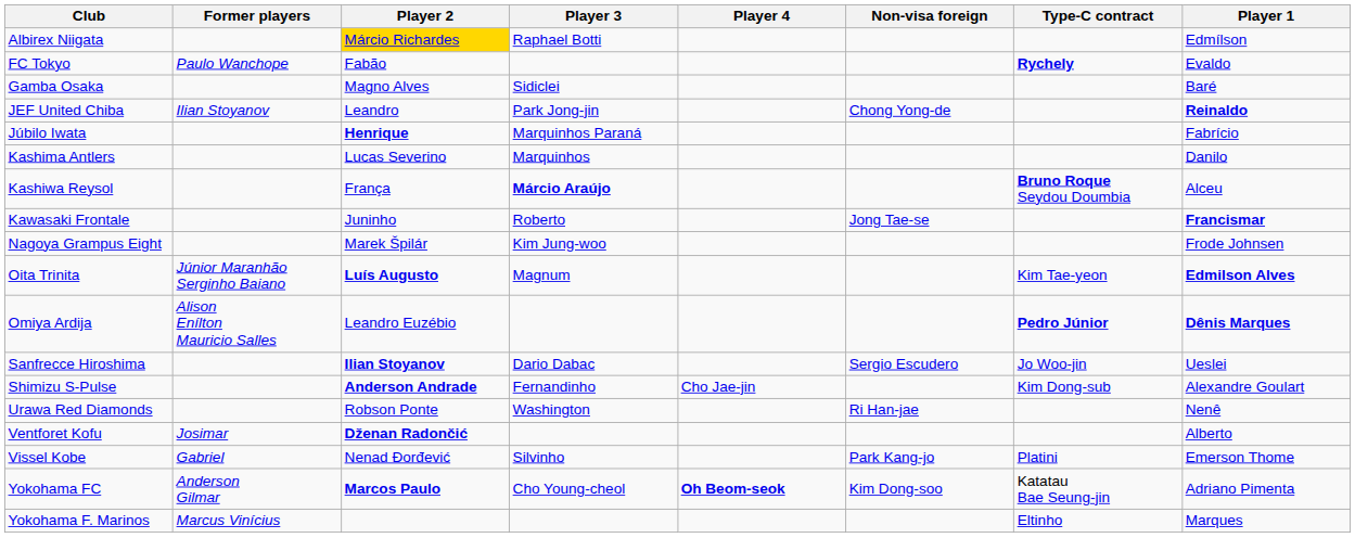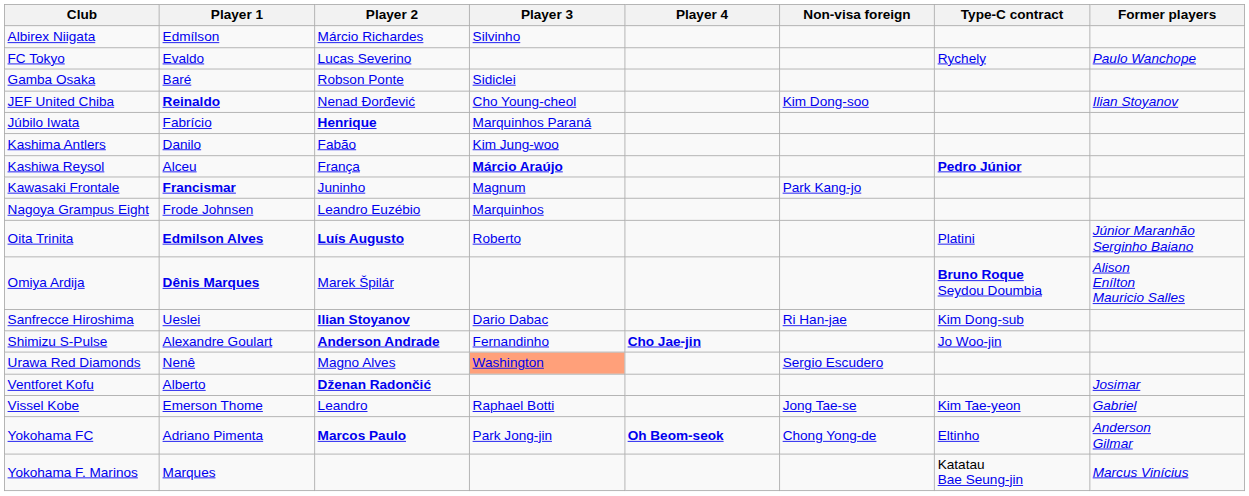 <table class="wikitable">
 <tr>
 <th width="175">Club</th>
-<th width="175">Former players</th>
+<th width="175">Player 1</th>
 <th width="175">Player 2</th>
 <th width="175">Player 3</th>
 <th width="175">Player 4</th>
 <th width="175">Non-visa foreign</th>
 <th width="175">Type-C contract</th>
-<th width="175">Player 1</th>
+<th width="175">Former players</th>
 </tr>
 <tr>
 <td><a href='#'>Albirex Niigata</a></td>
-<td></td>
-<td style="background: gold;"> <a href='#'>Márcio Richardes</a></td>
-<td> <a href='#'>Raphael Botti</a></td>
+<td> <a href='#'>Edmílson</a></td>
+<td> <a href='#'>Márcio Richardes</a></td>
+<td> <a href='#'>Silvinho</a></td>
 <td></td>
 <td></td>
 <td></td>
-<td> <a href='#'>Edmílson</a></td>
+<td></td>
 </tr>
 <tr>
 <td><a href='#'>FC Tokyo</a></td>
-<td> <em><a href='#'>Paulo Wanchope</a></em></td>
-<td> <a href='#'>Fabão</a></td>
+<td> <a href='#'>Evaldo</a></td>
+<td> <a href='#'>Lucas Severino</a></td>
 <td></td>
 <td></td>
 <td></td>
-<td><strong> <a href='#'>Rychely</a></strong></td>
-<td> <a href='#'>Evaldo</a></td>
+<td> <a href='#'>Rychely</a></td>
+<td> <em><a href='#'>Paulo Wanchope</a></em></td>
 </tr>
 <tr>
 <td><a href='#'>Gamba Osaka</a></td>
-<td></td>
-<td> <a href='#'>Magno Alves</a></td>
+<td> <a href='#'>Baré</a></td>
+<td> <a href='#'>Robson Ponte</a></td>
 <td> <a href='#'>Sidiclei</a></td>
 <td></td>
 <td></td>
 <td></td>
-<td> <a href='#'>Baré</a></td>
+<td></td>
 </tr>
 <tr>
 <td><a href='#'>JEF United Chiba</a></td>
+<td> <strong><a href='#'>Reinaldo</a></strong></td>
+<td> <a href='#'>Nenad Đorđević</a></td>
+<td> <a href='#'>Cho Young-cheol</a></td>
+<td></td>
+<td> <a href='#'>Kim Dong-soo</a></td>
+<td></td>
 <td> <em><a href='#'>Ilian Stoyanov</a></em></td>
-<td> <a href='#'>Leandro</a></td>
-<td> <a href='#'>Park Jong-jin</a></td>
-<td></td>
-<td> <a href='#'>Chong Yong-de</a></td>
-<td></td>
-<td> <strong><a href='#'>Reinaldo</a></strong></td>
 </tr>
 <tr>
 <td><a href='#'>Júbilo Iwata</a></td>
-<td></td>
+<td> <a href='#'>Fabrício</a></td>
 <td> <strong><a href='#'>Henrique</a></strong></td>
 <td> <a href='#'>Marquinhos Paraná</a></td>
 <td></td>
 <td></td>
 <td></td>
-<td> <a href='#'>Fabrício</a></td>
+<td></td>
 </tr>
 <tr>
 <td><a href='#'>Kashima Antlers</a></td>
+<td> <a href='#'>Danilo</a></td>
+<td> <a href='#'>Fabão</a></td>
+<td> <a href='#'>Kim Jung-woo</a></td>
 <td></td>
-<td> <a href='#'>Lucas Severino</a></td>
+<td></td>
+<td></td>
+<td></td>
+</tr>
+<tr>
+<td><a href='#'>Kashiwa Reysol</a></td>
+<td> <a href='#'>Alceu</a></td>
+<td> <a href='#'>França</a></td>
+<td> <strong><a href='#'>Márcio Araújo</a></strong></td>
+<td></td>
+<td></td>
+<td> <strong><a href='#'>Pedro Júnior</a></strong></td>
+<td></td>
+</tr>
+<tr>
+<td><a href='#'>Kawasaki Frontale</a></td>
+<td> <strong><a href='#'>Francismar</a></strong></td>
+<td> <a href='#'>Juninho</a></td>
+<td> <a href='#'>Magnum</a></td>
+<td></td>
+<td> <a href='#'>Park Kang-jo</a></td>
+<td></td>
+<td></td>
+</tr>
+<tr>
+<td><a href='#'>Nagoya Grampus Eight</a></td>
+<td> <a href='#'>Frode Johnsen</a></td>
+<td> <a href='#'>Leandro Euzébio</a></td>
 <td> <a href='#'>Marquinhos</a></td>
 <td></td>
 <td></td>
 <td></td>
-<td> <a href='#'>Danilo</a></td>
+<td></td>
 </tr>
 <tr>
-<td><a href='#'>Kashiwa Reysol</a></td>
+<td><a href='#'>Oita Trinita</a></td>
+<td> <strong><a href='#'>Edmilson Alves</a></strong></td>
+<td> <strong><a href='#'>Luís Augusto</a></strong></td>
+<td> <a href='#'>Roberto</a></td>
 <td></td>
-<td> <a href='#'>França</a></td>
-<td> <strong><a href='#'>Márcio Araújo</a></strong></td>
+<td></td>
+<td> <a href='#'>Platini</a></td>
+<td> <em><a href='#'>Júnior Maranhão</a></em> <br>  <em><a href='#'>Serginho Baiano</a></em></td>
+</tr>
+<tr>
+<td><a href='#'>Omiya Ardija</a></td>
+<td> <strong><a href='#'>Dênis Marques</a></strong></td>
+<td> <a href='#'>Marek Špilár</a></td>
+<td></td>
 <td></td>
 <td></td>
 <td> <strong><a href='#'>Bruno Roque</a></strong><br> <a href='#'>Seydou Doumbia</a></td>
-<td> <a href='#'>Alceu</a></td>
-</tr>
-<tr>
-<td><a href='#'>Kawasaki Frontale</a></td>
-<td></td>
-<td> <a href='#'>Juninho</a></td>
-<td> <a href='#'>Roberto</a></td>
-<td></td>
-<td> <a href='#'>Jong Tae-se</a></td>
-<td></td>
-<td> <strong><a href='#'>Francismar</a></strong></td>
-</tr>
-<tr>
-<td><a href='#'>Nagoya Grampus Eight</a></td>
-<td></td>
-<td> <a href='#'>Marek Špilár</a></td>
-<td> <a href='#'>Kim Jung-woo</a></td>
-<td></td>
-<td></td>
-<td></td>
-<td> <a href='#'>Frode Johnsen</a></td>
-</tr>
-<tr>
-<td><a href='#'>Oita Trinita</a></td>
-<td> <em><a href='#'>Júnior Maranhão</a></em> <br>  <em><a href='#'>Serginho Baiano</a></em></td>
-<td> <strong><a href='#'>Luís Augusto</a></strong></td>
-<td> <a href='#'>Magnum</a></td>
-<td></td>
-<td></td>
-<td> <a href='#'>Kim Tae-yeon</a></td>
-<td> <strong><a href='#'>Edmilson Alves</a></strong></td>
-</tr>
-<tr>
-<td><a href='#'>Omiya Ardija</a></td>
 <td> <em><a href='#'>Alison</a></em> <br>  <em><a href='#'>Enílton</a></em> <br>  <em><a href='#'>Mauricio Salles</a></em></td>
-<td> <a href='#'>Leandro Euzébio</a></td>
-<td></td>
-<td></td>
-<td></td>
-<td> <strong><a href='#'>Pedro Júnior</a></strong></td>
-<td> <strong><a href='#'>Dênis Marques</a></strong></td>
 </tr>
 <tr>
 <td><a href='#'>Sanfrecce Hiroshima</a></td>
-<td></td>
+<td> <a href='#'>Ueslei</a></td>
 <td> <strong><a href='#'>Ilian Stoyanov</a></strong></td>
 <td> <a href='#'>Dario Dabac</a></td>
 <td></td>
-<td> <a href='#'>Sergio Escudero</a></td>
-<td> <a href='#'>Jo Woo-jin</a></td>
-<td> <a href='#'>Ueslei</a></td>
+<td> <a href='#'>Ri Han-jae</a></td>
+<td> <a href='#'>Kim Dong-sub</a></td>
+<td></td>
 </tr>
 <tr>
 <td><a href='#'>Shimizu S-Pulse</a></td>
-<td></td>
+<td> <a href='#'>Alexandre Goulart</a></td>
 <td> <strong><a href='#'>Anderson Andrade</a></strong></td>
 <td> <a href='#'>Fernandinho</a></td>
-<td> <a href='#'>Cho Jae-jin</a></td>
+<td><strong> <a href='#'>Cho Jae-jin</a></strong></td>
 <td></td>
-<td> <a href='#'>Kim Dong-sub</a></td>
-<td> <a href='#'>Alexandre Goulart</a></td>
+<td> <a href='#'>Jo Woo-jin</a></td>
+<td></td>
 </tr>
 <tr>
 <td><a href='#'>Urawa Red Diamonds</a></td>
+<td> <a href='#'>Nenê</a></td>
+<td> <a href='#'>Magno Alves</a></td>
+<td style="background: lightsalmon;"> <a href='#'>Washington</a></td>
 <td></td>
-<td> <a href='#'>Robson Ponte</a></td>
-<td> <a href='#'>Washington</a></td>
+<td> <a href='#'>Sergio Escudero</a></td>
 <td></td>
-<td> <a href='#'>Ri Han-jae</a></td>
 <td></td>
-<td> <a href='#'>Nenê</a></td>
 </tr>
 <tr>
 <td><a href='#'>Ventforet Kofu</a></td>
-<td> <em><a href='#'>Josimar</a></em></td>
+<td> <a href='#'>Alberto</a></td>
 <td> <strong><a href='#'>Dženan Radončić</a></strong></td>
 <td></td>
 <td></td>
 <td></td>
 <td></td>
-<td> <a href='#'>Alberto</a></td>
+<td> <em><a href='#'>Josimar</a></em></td>
 </tr>
 <tr>
 <td><a href='#'>Vissel Kobe</a></td>
+<td> <a href='#'>Emerson Thome</a></td>
+<td> <a href='#'>Leandro</a></td>
+<td> <a href='#'>Raphael Botti</a></td>
+<td></td>
+<td> <a href='#'>Jong Tae-se</a></td>
+<td> <a href='#'>Kim Tae-yeon</a></td>
 <td> <em><a href='#'>Gabriel</a></em></td>
-<td> <a href='#'>Nenad Đorđević</a></td>
-<td> <a href='#'>Silvinho</a></td>
-<td></td>
-<td> <a href='#'>Park Kang-jo</a></td>
-<td> <a href='#'>Platini</a></td>
-<td> <a href='#'>Emerson Thome</a></td>
 </tr>
 <tr>
 <td><a href='#'>Yokohama FC</a></td>
+<td> <a href='#'>Adriano Pimenta</a></td>
+<td> <strong><a href='#'>Marcos Paulo</a></strong></td>
+<td> <a href='#'>Park Jong-jin</a></td>
+<td> <strong><a href='#'>Oh Beom-seok</a></strong></td>
+<td> <a href='#'>Chong Yong-de</a></td>
+<td> <a href='#'>Eltinho</a></td>
 <td> <em><a href='#'>Anderson</a></em> <br>  <em><a href='#'>Gilmar</a></em></td>
-<td> <strong><a href='#'>Marcos Paulo</a></strong></td>
-<td> <a href='#'>Cho Young-cheol</a></td>
-<td> <strong><a href='#'>Oh Beom-seok</a></strong></td>
-<td> <a href='#'>Kim Dong-soo</a></td>
-<td> Katatau<br> <a href='#'>Bae Seung-jin</a></td>
-<td> <a href='#'>Adriano Pimenta</a></td>
 </tr>
 <tr>
 <td><a href='#'>Yokohama F. Marinos</a></td>
-<td> <em><a href='#'>Marcus Vinícius</a></em></td>
+<td> <a href='#'>Marques</a></td>
 <td></td>
 <td></td>
 <td></td>
 <td></td>
-<td> <a href='#'>Eltinho</a></td>
-<td> <a href='#'>Marques</a></td>
+<td> Katatau<br> <a href='#'>Bae Seung-jin</a></td>
+<td> <em><a href='#'>Marcus Vinícius</a></em></td>
 </tr>
 </table>
